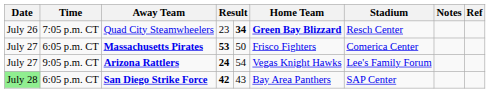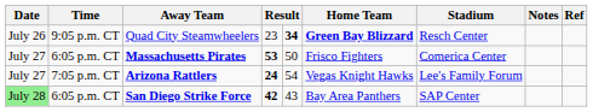 <table class="wikitable">
 <tr>
 <th>Date</th>
 <th>Time</th>
 <th>Away Team</th>
 <th colspan="2">Result</th>
 <th>Home Team</th>
 <th>Stadium</th>
 <th>Notes</th>
 <th>Ref</th>
 </tr>
 <tr>
 <td>July 26</td>
-<td>7:05 p.m. CT</td>
+<td>9:05 p.m. CT</td>
 <td><a href='#'>Quad City Steamwheelers</a></td>
 <td>23</td>
 <td><strong>34</strong></td>
 <td><strong><a href='#'>Green Bay Blizzard</a></strong></td>
 <td><a href='#'>Resch Center</a></td>
 <td></td>
 <td></td>
 </tr>
 <tr>
 <td>July 27</td>
 <td>6:05 p.m. CT</td>
 <td><strong><a href='#'>Massachusetts Pirates</a></strong></td>
 <td><strong>53</strong></td>
 <td>50</td>
 <td><a href='#'>Frisco Fighters</a></td>
 <td><a href='#'>Comerica Center</a></td>
 <td></td>
 <td></td>
 </tr>
 <tr>
 <td>July 27</td>
-<td>9:05 p.m. CT</td>
+<td>7:05 p.m. CT</td>
 <td><strong><a href='#'>Arizona Rattlers</a></strong></td>
 <td><strong>24</strong></td>
 <td>54</td>
 <td><a href='#'>Vegas Knight Hawks</a></td>
 <td><a href='#'>Lee's Family Forum</a></td>
 <td></td>
 <td></td>
 </tr>
 <tr>
 <td style="background: lightgreen;">July 28</td>
 <td>6:05 p.m. CT</td>
 <td><strong><a href='#'>San Diego Strike Force</a></strong></td>
 <td><strong>42</strong></td>
 <td>43</td>
 <td><a href='#'>Bay Area Panthers</a></td>
 <td><a href='#'>SAP Center</a></td>
 <td></td>
 <td></td>
 </tr>
 </table>
